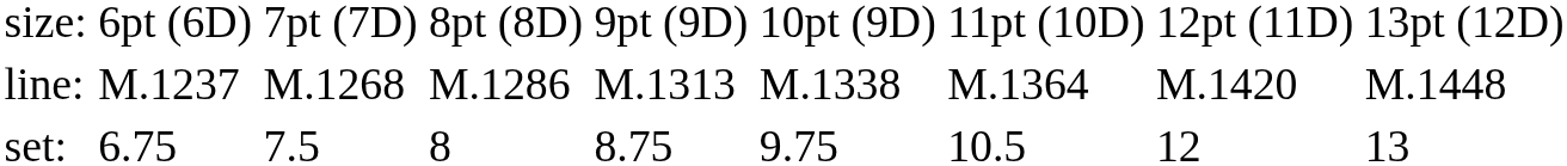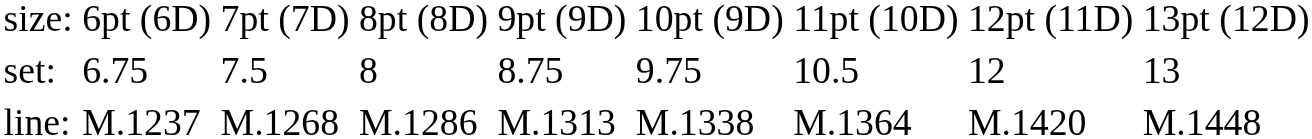 <table style="margin-left:40px;">
 <tr>
 <td>size:</td>
 <td>6pt (6D)</td>
 <td>7pt (7D)</td>
 <td>8pt (8D)</td>
 <td>9pt (9D)</td>
 <td>10pt (9D)</td>
 <td>11pt (10D)</td>
 <td>12pt (11D)</td>
 <td>13pt (12D)</td>
 </tr>
 <tr>
+<td>set:</td>
+<td>6.75</td>
+<td>7.5</td>
+<td>8</td>
+<td>8.75</td>
+<td>9.75</td>
+<td>10.5</td>
+<td>12</td>
+<td>13</td>
+</tr>
+<tr>
 <td>line:</td>
 <td>M.1237</td>
 <td>M.1268</td>
 <td>M.1286</td>
 <td>M.1313</td>
 <td>M.1338</td>
 <td>M.1364</td>
 <td>M.1420</td>
 <td>M.1448</td>
 </tr>
-<tr>
-<td>set:</td>
-<td>6.75</td>
-<td>7.5</td>
-<td>8</td>
-<td>8.75</td>
-<td>9.75</td>
-<td>10.5</td>
-<td>12</td>
-<td>13</td>
-</tr>
 </table>
